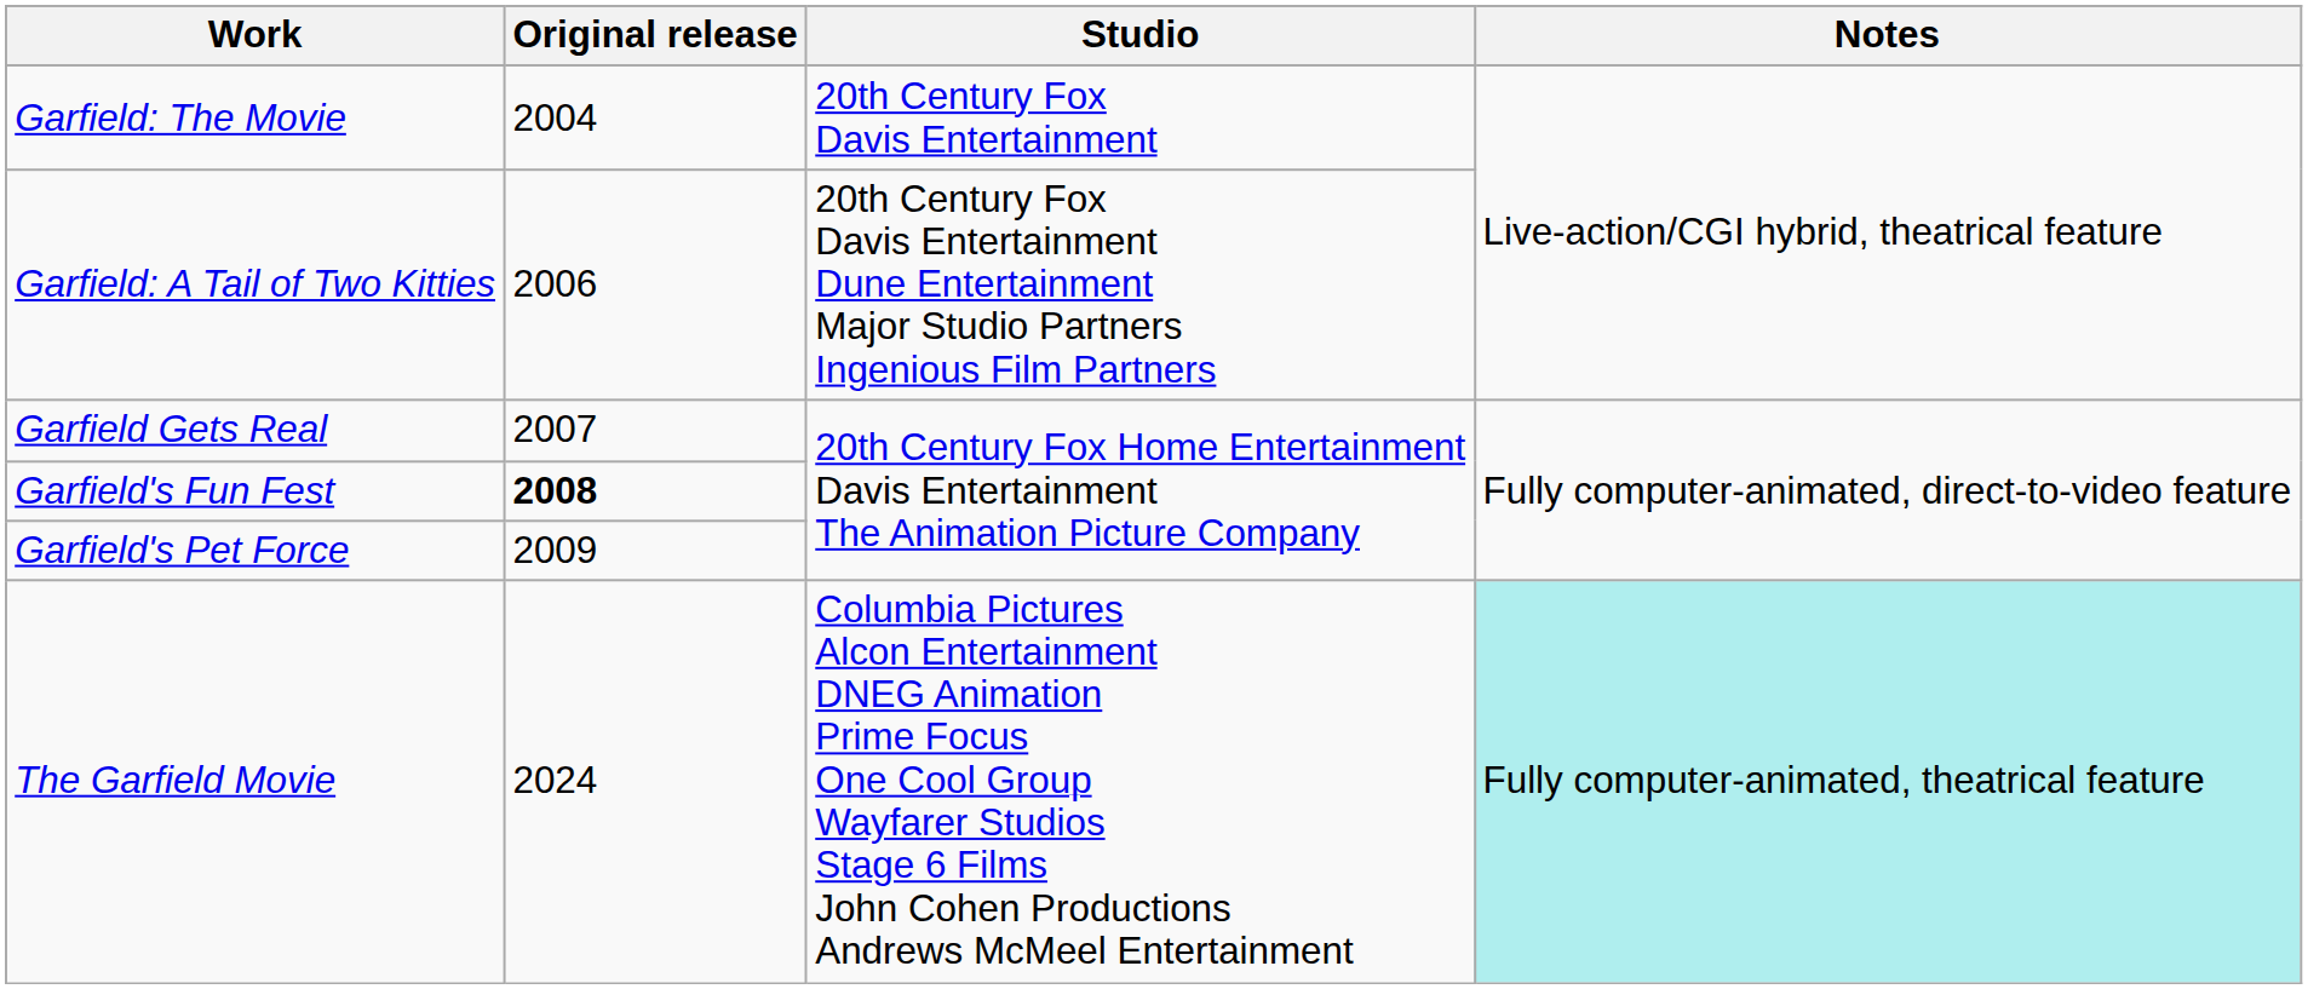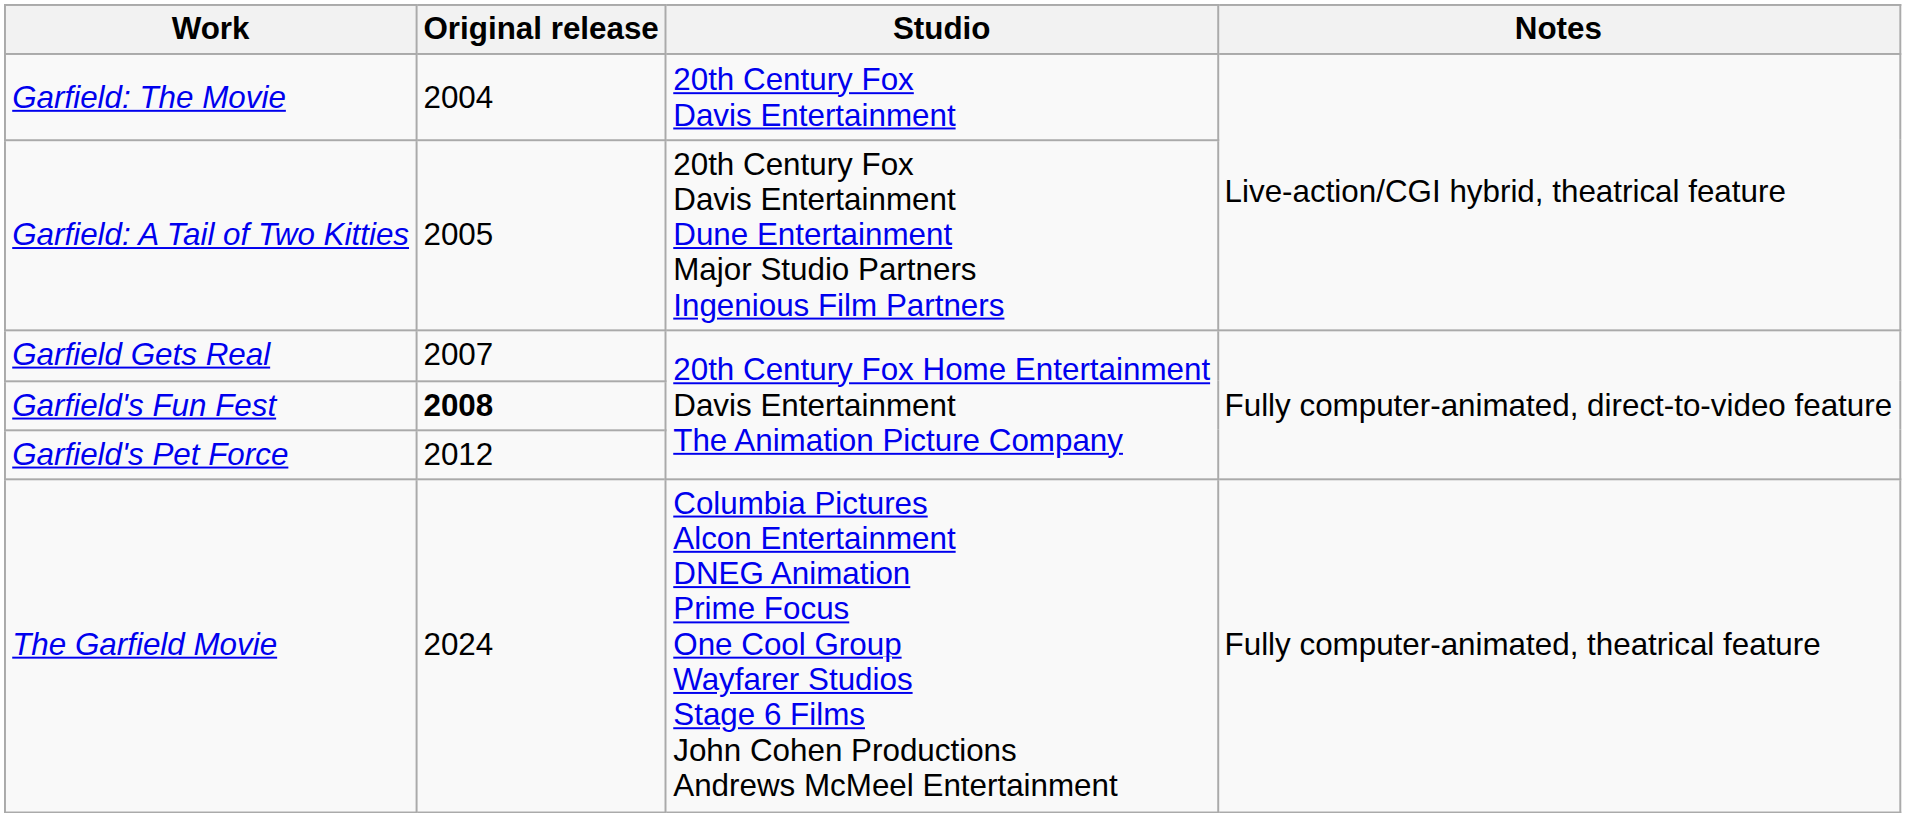 <table class="wikitable">
 <tr>
 <th>Work</th>
 <th>Original release</th>
 <th>Studio</th>
 <th>Notes</th>
 </tr>
 <tr>
 <td><em><a href='#'>Garfield: The Movie</a></em></td>
 <td>2004</td>
 <td><a href='#'>20th Century Fox</a><br><a href='#'>Davis Entertainment</a></td>
 <td rowspan="2">Live-action/CGI hybrid, theatrical feature</td>
 </tr>
 <tr>
 <td><em><a href='#'>Garfield: A Tail of Two Kitties</a></em></td>
-<td>2006</td>
+<td>2005</td>
 <td>20th Century Fox<br>Davis Entertainment<br><a href='#'>Dune Entertainment</a><br>Major Studio Partners<br><a href='#'>Ingenious Film Partners</a></td>
 </tr>
 <tr>
 <td><em><a href='#'>Garfield Gets Real</a></em></td>
 <td>2007</td>
 <td rowspan="3"><a href='#'>20th Century Fox Home Entertainment</a><br>Davis Entertainment<br><a href='#'>The Animation Picture Company</a></td>
 <td rowspan="3">Fully computer-animated, direct-to-video feature</td>
 </tr>
 <tr>
 <td><em><a href='#'>Garfield's Fun Fest</a></em></td>
 <td><strong>2008</strong></td>
 </tr>
 <tr>
 <td><em><a href='#'>Garfield's Pet Force</a></em></td>
-<td>2009</td>
+<td>2012</td>
 </tr>
 <tr>
 <td><em><a href='#'>The Garfield Movie</a></em></td>
 <td>2024</td>
 <td><a href='#'>Columbia Pictures</a><br><a href='#'>Alcon Entertainment</a><br><a href='#'>DNEG Animation</a><br><a href='#'>Prime Focus</a><br><a href='#'>One Cool Group</a><br><a href='#'>Wayfarer Studios</a><br><a href='#'>Stage 6 Films</a><br>John Cohen Productions<br>Andrews McMeel Entertainment</td>
-<td style="background: paleturquoise;">Fully computer-animated, theatrical feature</td>
+<td>Fully computer-animated, theatrical feature</td>
 </tr>
 </table>
